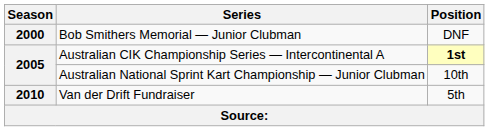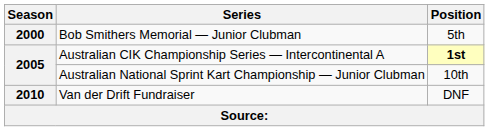 <table class="wikitable" style="font-size: 85%; text-align:center">
 <tr>
 <th>Season</th>
 <th>Series</th>
 <th>Position</th>
 </tr>
 <tr>
 <th>2000</th>
 <td align="left">Bob Smithers Memorial — Junior Clubman</td>
-<td>DNF</td>
+<td>5th</td>
 </tr>
 <tr>
 <th rowspan=2>2005</th>
 <td align="left">Australian CIK Championship Series — Intercontinental A</td>
 <td style="background-color:#FFFFBF"><strong>1st</strong></td>
 </tr>
 <tr>
 <td align="left">Australian National Sprint Kart Championship — Junior Clubman</td>
 <td>10th</td>
 </tr>
 <tr>
 <th>2010</th>
 <td align="left">Van der Drift Fundraiser</td>
-<td>5th</td>
+<td>DNF</td>
 </tr>
 <tr>
 <th colspan="3">Source:</th>
 </tr>
 </table>
